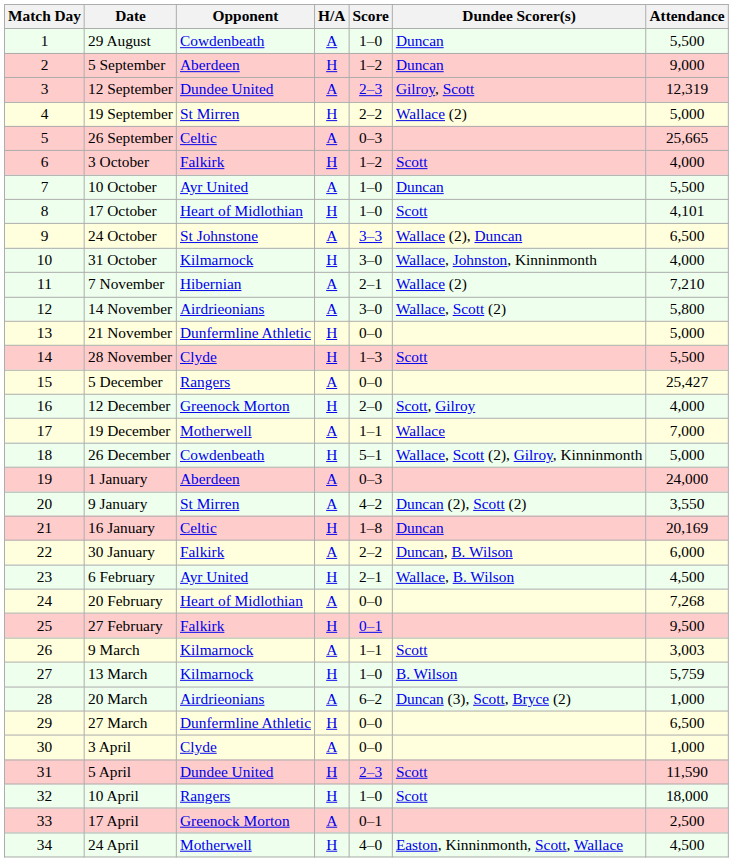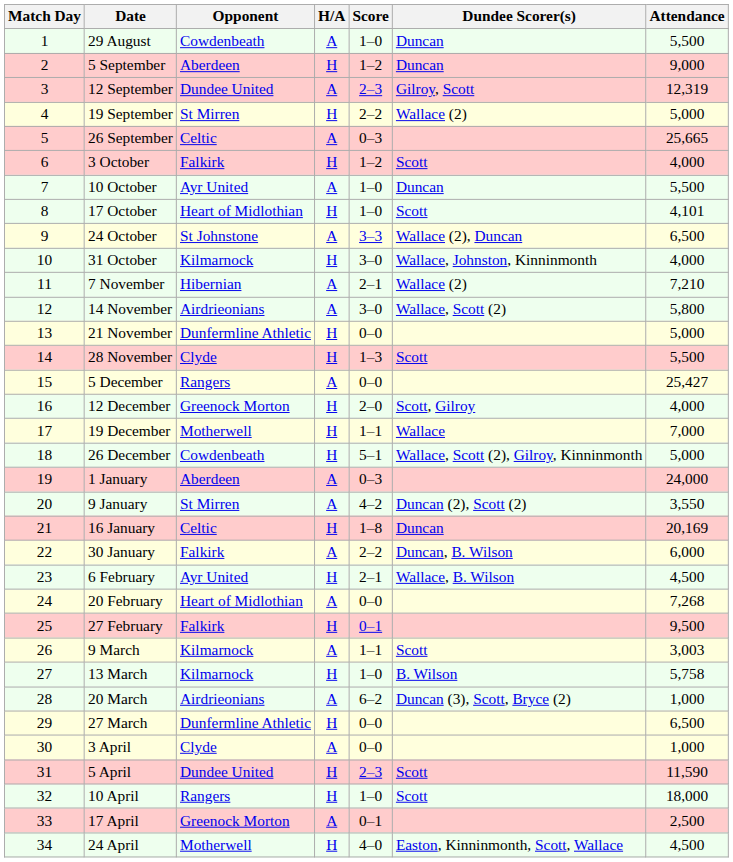 <table class="wikitable" style="text-align:center">
 <tr>
 <th>Match Day</th>
 <th>Date</th>
 <th>Opponent</th>
 <th>H/A</th>
 <th>Score</th>
 <th>Dundee Scorer(s)</th>
 <th>Attendance</th>
 </tr>
 <tr bgcolor="#EEFFEE">
 <td>1</td>
 <td align="left">29 August</td>
 <td align="left"><a href='#'>Cowdenbeath</a></td>
 <td><a href='#'>A</a></td>
 <td>1–0</td>
 <td align="left"><a href='#'>Duncan</a></td>
 <td>5,500</td>
 </tr>
 <tr bgcolor="#FFCCCC">
 <td>2</td>
 <td align="left">5 September</td>
 <td align="left"><a href='#'>Aberdeen</a></td>
 <td><a href='#'>H</a></td>
 <td>1–2</td>
 <td align="left"><a href='#'>Duncan</a></td>
 <td>9,000</td>
 </tr>
 <tr bgcolor="#FFCCCC">
 <td>3</td>
 <td align="left">12 September</td>
 <td align="left"><a href='#'>Dundee United</a></td>
 <td><a href='#'>A</a></td>
 <td><a href='#'>2–3</a></td>
 <td align="left"><a href='#'>Gilroy</a>, <a href='#'>Scott</a></td>
 <td>12,319</td>
 </tr>
 <tr bgcolor="#FFFFDD">
 <td>4</td>
 <td align="left">19 September</td>
 <td align="left"><a href='#'>St Mirren</a></td>
 <td><a href='#'>H</a></td>
 <td>2–2</td>
 <td align="left"><a href='#'>Wallace</a> (2)</td>
 <td>5,000</td>
 </tr>
 <tr bgcolor="#FFCCCC">
 <td>5</td>
 <td align="left">26 September</td>
 <td align="left"><a href='#'>Celtic</a></td>
 <td><a href='#'>A</a></td>
 <td>0–3</td>
 <td align="left"></td>
 <td>25,665</td>
 </tr>
 <tr bgcolor="#FFCCCC">
 <td>6</td>
 <td align="left">3 October</td>
 <td align="left"><a href='#'>Falkirk</a></td>
 <td><a href='#'>H</a></td>
 <td>1–2</td>
 <td align="left"><a href='#'>Scott</a></td>
 <td>4,000</td>
 </tr>
 <tr bgcolor="#EEFFEE">
 <td>7</td>
 <td align="left">10 October</td>
 <td align="left"><a href='#'>Ayr United</a></td>
 <td><a href='#'>A</a></td>
 <td>1–0</td>
 <td align="left"><a href='#'>Duncan</a></td>
 <td>5,500</td>
 </tr>
 <tr bgcolor="#EEFFEE">
 <td>8</td>
 <td align="left">17 October</td>
 <td align="left"><a href='#'>Heart of Midlothian</a></td>
 <td><a href='#'>H</a></td>
 <td>1–0</td>
 <td align="left"><a href='#'>Scott</a></td>
 <td>4,101</td>
 </tr>
 <tr bgcolor="#FFFFDD">
 <td>9</td>
 <td align="left">24 October</td>
 <td align="left"><a href='#'>St Johnstone</a></td>
 <td><a href='#'>A</a></td>
 <td><a href='#'>3–3</a></td>
 <td align="left"><a href='#'>Wallace</a> (2), <a href='#'>Duncan</a></td>
 <td>6,500</td>
 </tr>
 <tr bgcolor="#EEFFEE">
 <td>10</td>
 <td align="left">31 October</td>
 <td align="left"><a href='#'>Kilmarnock</a></td>
 <td><a href='#'>H</a></td>
 <td>3–0</td>
 <td align="left"><a href='#'>Wallace</a>, <a href='#'>Johnston</a>, Kinninmonth</td>
 <td>4,000</td>
 </tr>
 <tr bgcolor="#EEFFEE">
 <td>11</td>
 <td align="left">7 November</td>
 <td align="left"><a href='#'>Hibernian</a></td>
 <td><a href='#'>A</a></td>
 <td>2–1</td>
 <td align="left"><a href='#'>Wallace</a> (2)</td>
 <td>7,210</td>
 </tr>
 <tr bgcolor="#EEFFEE">
 <td>12</td>
 <td align="left">14 November</td>
 <td align="left"><a href='#'>Airdrieonians</a></td>
 <td><a href='#'>A</a></td>
 <td>3–0</td>
 <td align="left"><a href='#'>Wallace</a>, <a href='#'>Scott</a> (2)</td>
 <td>5,800</td>
 </tr>
 <tr bgcolor="#FFFFDD">
 <td>13</td>
 <td align="left">21 November</td>
 <td align="left"><a href='#'>Dunfermline Athletic</a></td>
 <td><a href='#'>H</a></td>
 <td>0–0</td>
 <td align="left"></td>
 <td>5,000</td>
 </tr>
 <tr bgcolor="#FFCCCC">
 <td>14</td>
 <td align="left">28 November</td>
 <td align="left"><a href='#'>Clyde</a></td>
 <td><a href='#'>H</a></td>
 <td>1–3</td>
 <td align="left"><a href='#'>Scott</a></td>
 <td>5,500</td>
 </tr>
 <tr bgcolor="#FFFFDD">
 <td>15</td>
 <td align="left">5 December</td>
 <td align="left"><a href='#'>Rangers</a></td>
 <td><a href='#'>A</a></td>
 <td>0–0</td>
 <td align="left"></td>
 <td>25,427</td>
 </tr>
 <tr bgcolor="#EEFFEE">
 <td>16</td>
 <td align="left">12 December</td>
 <td align="left"><a href='#'>Greenock Morton</a></td>
 <td><a href='#'>H</a></td>
 <td>2–0</td>
 <td align="left"><a href='#'>Scott</a>, <a href='#'>Gilroy</a></td>
 <td>4,000</td>
 </tr>
 <tr bgcolor="#FFFFDD">
 <td>17</td>
 <td align="left">19 December</td>
 <td align="left"><a href='#'>Motherwell</a></td>
-<td><a href='#'>A</a></td>
+<td><a href='#'>H</a></td>
 <td>1–1</td>
 <td align="left"><a href='#'>Wallace</a></td>
 <td>7,000</td>
 </tr>
 <tr bgcolor="#EEFFEE">
 <td>18</td>
 <td align="left">26 December</td>
 <td align="left"><a href='#'>Cowdenbeath</a></td>
 <td><a href='#'>H</a></td>
 <td>5–1</td>
 <td align="left"><a href='#'>Wallace</a>, <a href='#'>Scott</a> (2), <a href='#'>Gilroy</a>, Kinninmonth</td>
 <td>5,000</td>
 </tr>
 <tr bgcolor="#FFCCCC">
 <td>19</td>
 <td align="left">1 January</td>
 <td align="left"><a href='#'>Aberdeen</a></td>
 <td><a href='#'>A</a></td>
 <td>0–3</td>
 <td align="left"></td>
 <td>24,000</td>
 </tr>
 <tr bgcolor="#EEFFEE">
 <td>20</td>
 <td align="left">9 January</td>
 <td align="left"><a href='#'>St Mirren</a></td>
 <td><a href='#'>A</a></td>
 <td>4–2</td>
 <td align="left"><a href='#'>Duncan</a> (2), <a href='#'>Scott</a> (2)</td>
 <td>3,550</td>
 </tr>
 <tr bgcolor="#FFCCCC">
 <td>21</td>
 <td align="left">16 January</td>
 <td align="left"><a href='#'>Celtic</a></td>
 <td><a href='#'>H</a></td>
 <td>1–8</td>
 <td align="left"><a href='#'>Duncan</a></td>
 <td>20,169</td>
 </tr>
 <tr bgcolor="#FFFFDD">
 <td>22</td>
 <td align="left">30 January</td>
 <td align="left"><a href='#'>Falkirk</a></td>
 <td><a href='#'>A</a></td>
 <td>2–2</td>
 <td align="left"><a href='#'>Duncan</a>, <a href='#'>B. Wilson</a></td>
 <td>6,000</td>
 </tr>
 <tr bgcolor="#EEFFEE">
 <td>23</td>
 <td align="left">6 February</td>
 <td align="left"><a href='#'>Ayr United</a></td>
 <td><a href='#'>H</a></td>
 <td>2–1</td>
 <td align="left"><a href='#'>Wallace</a>, <a href='#'>B. Wilson</a></td>
 <td>4,500</td>
 </tr>
 <tr bgcolor="#FFFFDD">
 <td>24</td>
 <td align="left">20 February</td>
 <td align="left"><a href='#'>Heart of Midlothian</a></td>
 <td><a href='#'>A</a></td>
 <td>0–0</td>
 <td align="left"></td>
 <td>7,268</td>
 </tr>
 <tr bgcolor="#FFCCCC">
 <td>25</td>
 <td align="left">27 February</td>
 <td align="left"><a href='#'>Falkirk</a></td>
 <td><a href='#'>H</a></td>
 <td><a href='#'>0–1</a></td>
 <td align="left"></td>
 <td>9,500</td>
 </tr>
 <tr bgcolor="#FFFFDD">
 <td>26</td>
 <td align="left">9 March</td>
 <td align="left"><a href='#'>Kilmarnock</a></td>
 <td><a href='#'>A</a></td>
 <td>1–1</td>
 <td align="left"><a href='#'>Scott</a></td>
 <td>3,003</td>
 </tr>
 <tr bgcolor="#EEFFEE">
 <td>27</td>
 <td align="left">13 March</td>
 <td align="left"><a href='#'>Kilmarnock</a></td>
 <td><a href='#'>H</a></td>
 <td>1–0</td>
 <td align="left"><a href='#'>B. Wilson</a></td>
-<td>5,759</td>
+<td>5,758</td>
 </tr>
 <tr bgcolor="#EEFFEE">
 <td>28</td>
 <td align="left">20 March</td>
 <td align="left"><a href='#'>Airdrieonians</a></td>
 <td><a href='#'>A</a></td>
 <td>6–2</td>
 <td align="left"><a href='#'>Duncan</a> (3), <a href='#'>Scott</a>, <a href='#'>Bryce</a> (2)</td>
 <td>1,000</td>
 </tr>
 <tr bgcolor="#FFFFDD">
 <td>29</td>
 <td align="left">27 March</td>
 <td align="left"><a href='#'>Dunfermline Athletic</a></td>
 <td><a href='#'>H</a></td>
 <td>0–0</td>
 <td align="left"></td>
 <td>6,500</td>
 </tr>
 <tr bgcolor="#FFFFDD">
 <td>30</td>
 <td align="left">3 April</td>
 <td align="left"><a href='#'>Clyde</a></td>
 <td><a href='#'>A</a></td>
 <td>0–0</td>
 <td align="left"></td>
 <td>1,000</td>
 </tr>
 <tr bgcolor="#FFCCCC">
 <td>31</td>
 <td align="left">5 April</td>
 <td align="left"><a href='#'>Dundee United</a></td>
 <td><a href='#'>H</a></td>
 <td><a href='#'>2–3</a></td>
 <td align="left"><a href='#'>Scott</a></td>
 <td>11,590</td>
 </tr>
 <tr bgcolor="#EEFFEE">
 <td>32</td>
 <td align="left">10 April</td>
 <td align="left"><a href='#'>Rangers</a></td>
 <td><a href='#'>H</a></td>
 <td>1–0</td>
 <td align="left"><a href='#'>Scott</a></td>
 <td>18,000</td>
 </tr>
 <tr bgcolor="#FFCCCC">
 <td>33</td>
 <td align="left">17 April</td>
 <td align="left"><a href='#'>Greenock Morton</a></td>
 <td><a href='#'>A</a></td>
 <td>0–1</td>
 <td align="left"></td>
 <td>2,500</td>
 </tr>
 <tr bgcolor="#EEFFEE">
 <td>34</td>
 <td align="left">24 April</td>
 <td align="left"><a href='#'>Motherwell</a></td>
 <td><a href='#'>H</a></td>
 <td>4–0</td>
 <td align="left"><a href='#'>Easton</a>, Kinninmonth, <a href='#'>Scott</a>, <a href='#'>Wallace</a></td>
 <td>4,500</td>
 </tr>
 </table>
